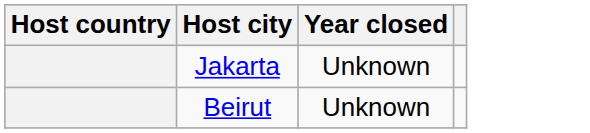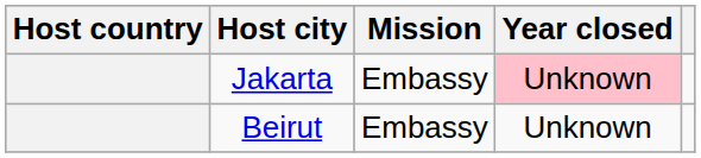 <table class="wikitable plainrowheaders" style="text-align:center;">
 <tr>
 <th scope="col">Host country</th>
 <th scope="col">Host city</th>
+<th scope="col">Mission</th>
 <th scope="col">Year closed</th>
 <th scope="col"></th>
 </tr>
 <tr>
 <th scope="row"></th>
 <td><a href='#'>Jakarta</a></td>
-<td>Unknown</td>
+<td>Embassy</td>
+<td style="background: pink;">Unknown</td>
 <td></td>
 </tr>
 <tr>
 <th scope="row"></th>
 <td><a href='#'>Beirut</a></td>
+<td>Embassy</td>
 <td>Unknown</td>
 <td></td>
 </tr>
 </table>
